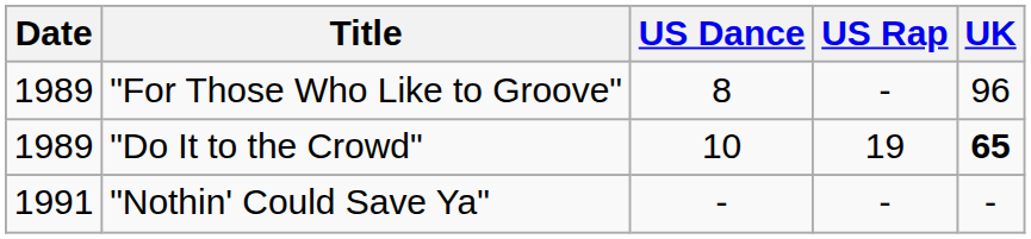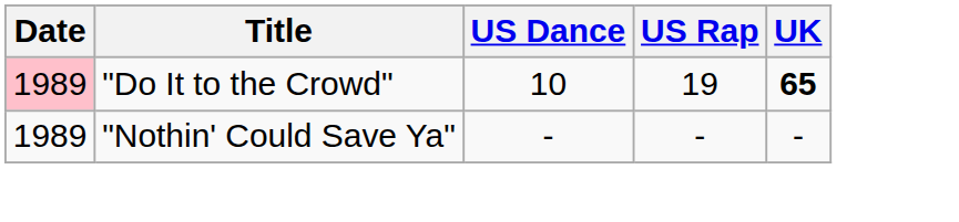 <table class="wikitable" style="text-align:center;">
 <tr>
 <th>Date</th>
 <th>Title</th>
 <th><a href='#'>US Dance</a></th>
 <th><a href='#'>US Rap</a></th>
 <th><a href='#'>UK</a></th>
 </tr>
 <tr>
-<td>1989</td>
-<td style="text-align:left;">"For Those Who Like to Groove"</td>
-<td>8</td>
-<td>-</td>
-<td>96</td>
-</tr>
-<tr>
-<td>1989</td>
+<td style="background: pink;">1989</td>
 <td style="text-align:left;">"Do It to the Crowd"</td>
 <td>10</td>
 <td>19</td>
 <td><strong>65</strong></td>
 </tr>
 <tr>
-<td>1991</td>
+<td>1989</td>
 <td style="text-align:left;">"Nothin' Could Save Ya"</td>
 <td>-</td>
 <td>-</td>
 <td>-</td>
 </tr>
 </table>
